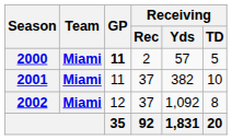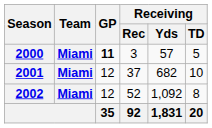 <table class="wikitable" style="text-align:center;">
 <tr>
 <th rowspan="2">Season</th>
 <th rowspan="2">Team</th>
 <th rowspan="2">GP</th>
 <th colspan="3">Receiving</th>
 </tr>
 <tr>
 <th>Rec</th>
 <th>Yds</th>
 <th>TD</th>
 </tr>
 <tr>
 <th><a href='#'>2000</a></th>
 <th><a href='#'>Miami</a></th>
 <td><strong>11</strong></td>
-<td>2</td>
+<td>3</td>
 <td>57</td>
 <td>5</td>
 </tr>
 <tr>
 <th><a href='#'>2001</a></th>
 <th><a href='#'>Miami</a></th>
-<td>11</td>
+<td>12</td>
 <td>37</td>
-<td>382</td>
+<td>682</td>
 <td>10</td>
 </tr>
 <tr>
 <th><a href='#'>2002</a></th>
 <th><a href='#'>Miami</a></th>
 <td>12</td>
-<td>37</td>
+<td>52</td>
 <td>1,092</td>
 <td>8</td>
 </tr>
 <tr>
 <th colspan="2"></th>
 <th>35</th>
 <th>92</th>
 <th>1,831</th>
 <th>20</th>
 </tr>
 </table>
